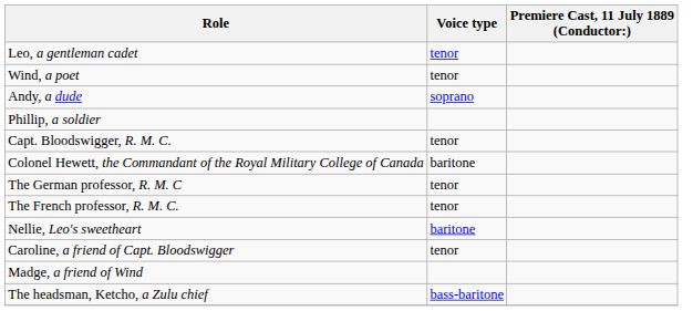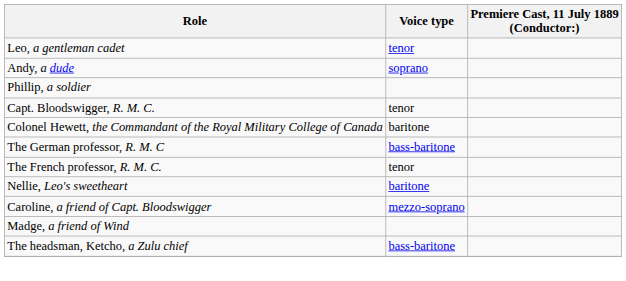 <table class="wikitable">
 <tr>
 <th>Role</th>
 <th>Voice type</th>
 <th>Premiere Cast, 11 July 1889 <br>(Conductor:)</th>
 </tr>
 <tr>
 <td>Leo, <em>a gentleman cadet</em></td>
 <td><a href='#'>tenor</a></td>
-<td></td>
-</tr>
-<tr>
-<td>Wind, <em>a poet</em></td>
-<td>tenor</td>
 <td></td>
 </tr>
 <tr>
 <td>Andy, <em>a <a href='#'>dude</a> </em></td>
 <td><a href='#'>soprano</a></td>
 <td></td>
 </tr>
 <tr>
 <td>Phillip, <em>a soldier </em></td>
 <td></td>
 <td></td>
 </tr>
 <tr>
 <td>Capt. Bloodswigger, <em>R. M. C.</em></td>
 <td>tenor</td>
 <td></td>
 </tr>
 <tr>
 <td>Colonel Hewett, <em>the Commandant of the Royal Military College of Canada</em></td>
 <td>baritone</td>
 <td></td>
 </tr>
 <tr>
 <td>The German professor, <em>R. M. C</em></td>
-<td>tenor</td>
+<td><a href='#'>bass-baritone</a></td>
 <td></td>
 </tr>
 <tr>
 <td>The French professor, <em>R. M. C.</em></td>
 <td>tenor</td>
 <td></td>
 </tr>
 <tr>
 <td>Nellie, <em>Leo's sweetheart</em></td>
 <td><a href='#'>baritone</a></td>
 <td></td>
 </tr>
 <tr>
 <td>Caroline, <em>a friend of Capt. Bloodswigger</em></td>
-<td>tenor</td>
+<td><a href='#'>mezzo-soprano</a></td>
 <td></td>
 </tr>
 <tr>
 <td>Madge, <em>a friend of Wind</em></td>
 <td></td>
 <td></td>
 </tr>
 <tr>
 <td>The headsman, Ketcho, <em>a Zulu chief</em></td>
 <td><a href='#'>bass-baritone</a></td>
 <td></td>
 </tr>
 <tr>
 </tr>
 </table>
